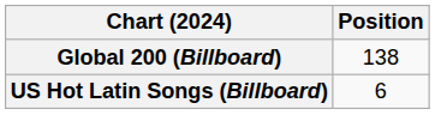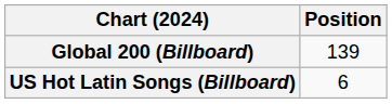 <table class="wikitable sortable plainrowheaders" style="text-align:center">
 <tr>
 <th scope="col">Chart (2024)</th>
 <th scope="col">Position</th>
 </tr>
 <tr>
 <th scope="row">Global 200 (<em>Billboard</em>)</th>
-<td>138</td>
+<td>139</td>
 </tr>
 <tr>
 <th scope="row">US Hot Latin Songs (<em>Billboard</em>)</th>
 <td>6</td>
 </tr>
 </table>
